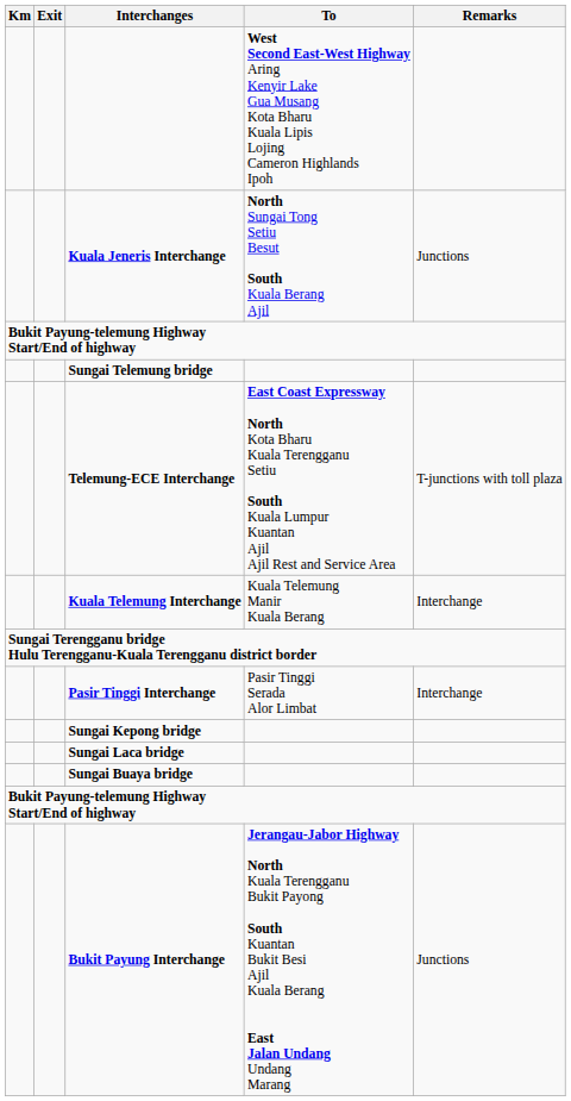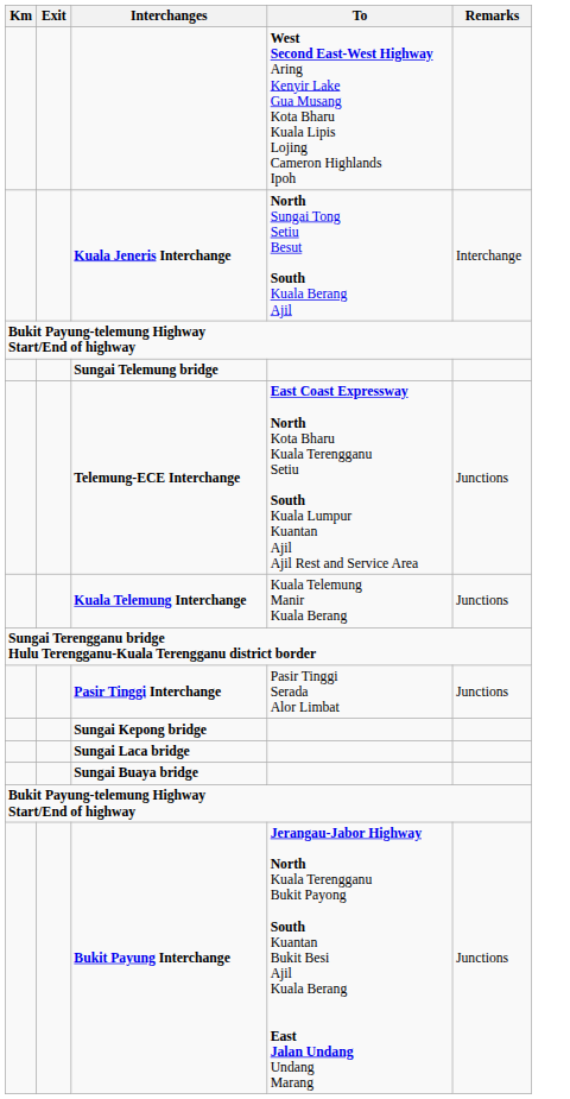 <table class="wikitable">
 <tr>
 <th>Km</th>
 <th>Exit</th>
 <th>Interchanges</th>
 <th>To</th>
 <th>Remarks</th>
 </tr>
 <tr>
 <td></td>
 <td></td>
 <td></td>
 <td><strong>West</strong><br> <strong><a href='#'>Second East-West Highway</a></strong><br>Aring<br><a href='#'>Kenyir Lake</a><br> <a href='#'>Gua Musang</a><br>Kota Bharu<br>Kuala Lipis<br> Lojing<br> Cameron Highlands<br>Ipoh</td>
 <td></td>
 </tr>
 <tr>
 <td></td>
 <td></td>
 <td><strong><a href='#'>Kuala Jeneris</a> Interchange</strong></td>
 <td><strong>North</strong><br> <a href='#'>Sungai Tong</a><br>  <a href='#'>Setiu</a><br>  <a href='#'>Besut</a><br><br><strong>South</strong><br> <a href='#'>Kuala Berang</a><br> <a href='#'>Ajil</a></td>
-<td>Junctions</td>
+<td>Interchange</td>
 </tr>
 <tr>
 <td style="width:600px" colspan="6" style="text-align:center; background:blue;"><strong><span> Bukit Payung-telemung Highway<br>Start/End of highway</span></strong></td>
 </tr>
 <tr>
 <td></td>
 <td></td>
 <td><strong>Sungai Telemung bridge</strong></td>
 <td></td>
 <td></td>
 </tr>
 <tr>
 <td></td>
 <td></td>
 <td><strong>Telemung-ECE Interchange</strong></td>
 <td> <strong><a href='#'>East Coast Expressway</a></strong><br><br><strong>North</strong><br>Kota Bharu<br>Kuala Terengganu<br>Setiu<br><br><strong>South</strong><br>Kuala Lumpur<br>Kuantan<br>Ajil<br> Ajil Rest and Service Area</td>
-<td>T-junctions with toll plaza</td>
+<td>Junctions</td>
 </tr>
 <tr>
 <td></td>
 <td></td>
 <td><strong><a href='#'>Kuala Telemung</a> Interchange</strong></td>
 <td> Kuala Telemung<br> Manir<br> Kuala Berang</td>
-<td>Interchange</td>
+<td>Junctions</td>
 </tr>
 <tr>
 <td style="width:600px" colspan="6" style="text-align:center; background:blue;"><strong><span>Sungai Terengganu bridge<br>Hulu Terengganu-Kuala Terengganu district border</span></strong></td>
 </tr>
 <tr>
 <td></td>
 <td></td>
 <td><strong><a href='#'>Pasir Tinggi</a> Interchange</strong></td>
 <td> Pasir Tinggi<br> Serada<br> Alor Limbat</td>
-<td>Interchange</td>
+<td>Junctions</td>
 </tr>
 <tr>
 <td></td>
 <td></td>
 <td><strong>Sungai Kepong bridge</strong></td>
 <td></td>
 <td></td>
 </tr>
 <tr>
 <td></td>
 <td></td>
 <td><strong>Sungai Laca bridge</strong></td>
 <td></td>
 <td></td>
 </tr>
 <tr>
 <td></td>
 <td></td>
 <td><strong>Sungai Buaya bridge</strong></td>
 <td></td>
 <td></td>
 </tr>
 <tr>
 <td style="width:600px" colspan="6" style="text-align:center; background:blue;"><strong><span> Bukit Payung-telemung Highway<br>Start/End of highway</span></strong></td>
 </tr>
 <tr>
 <td></td>
 <td></td>
 <td><strong><a href='#'>Bukit Payung</a> Interchange</strong></td>
 <td> <strong><a href='#'>Jerangau-Jabor Highway</a></strong><br><br><strong>North</strong><br> Kuala Terengganu<br> Bukit Payong<br><br><strong>South</strong><br> Kuantan<br> Bukit Besi<br> Ajil<br> Kuala Berang<br><br><br><strong>East</strong><br> <strong><a href='#'>Jalan Undang</a></strong><br>Undang<br>Marang</td>
 <td>Junctions</td>
 </tr>
 </table>
